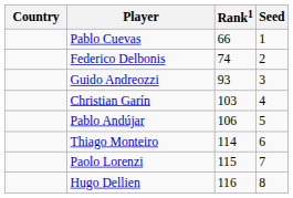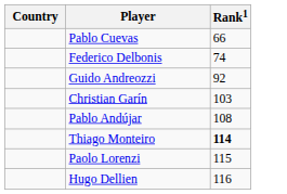 <table class="sortable wikitable">
 <tr>
 <th width="70">Country</th>
 <th width="175">Player</th>
 <th>Rank<sup>1</sup></th>
-<th>Seed</th>
 </tr>
 <tr>
 <td></td>
 <td><a href='#'>Pablo Cuevas</a></td>
 <td>66</td>
-<td>1</td>
 </tr>
 <tr>
 <td></td>
 <td><a href='#'>Federico Delbonis</a></td>
 <td>74</td>
-<td>2</td>
 </tr>
 <tr>
 <td></td>
 <td><a href='#'>Guido Andreozzi</a></td>
-<td>93</td>
-<td>3</td>
+<td>92</td>
 </tr>
 <tr>
 <td></td>
 <td><a href='#'>Christian Garín</a></td>
 <td>103</td>
-<td>4</td>
 </tr>
 <tr>
 <td></td>
 <td><a href='#'>Pablo Andújar</a></td>
-<td>106</td>
-<td>5</td>
+<td>108</td>
 </tr>
 <tr>
 <td></td>
 <td><a href='#'>Thiago Monteiro</a></td>
-<td>114</td>
-<td>6</td>
+<td><strong>114</strong></td>
 </tr>
 <tr>
 <td></td>
 <td><a href='#'>Paolo Lorenzi</a></td>
 <td>115</td>
-<td>7</td>
 </tr>
 <tr>
 <td></td>
 <td><a href='#'>Hugo Dellien</a></td>
 <td>116</td>
-<td>8</td>
 </tr>
 </table>
